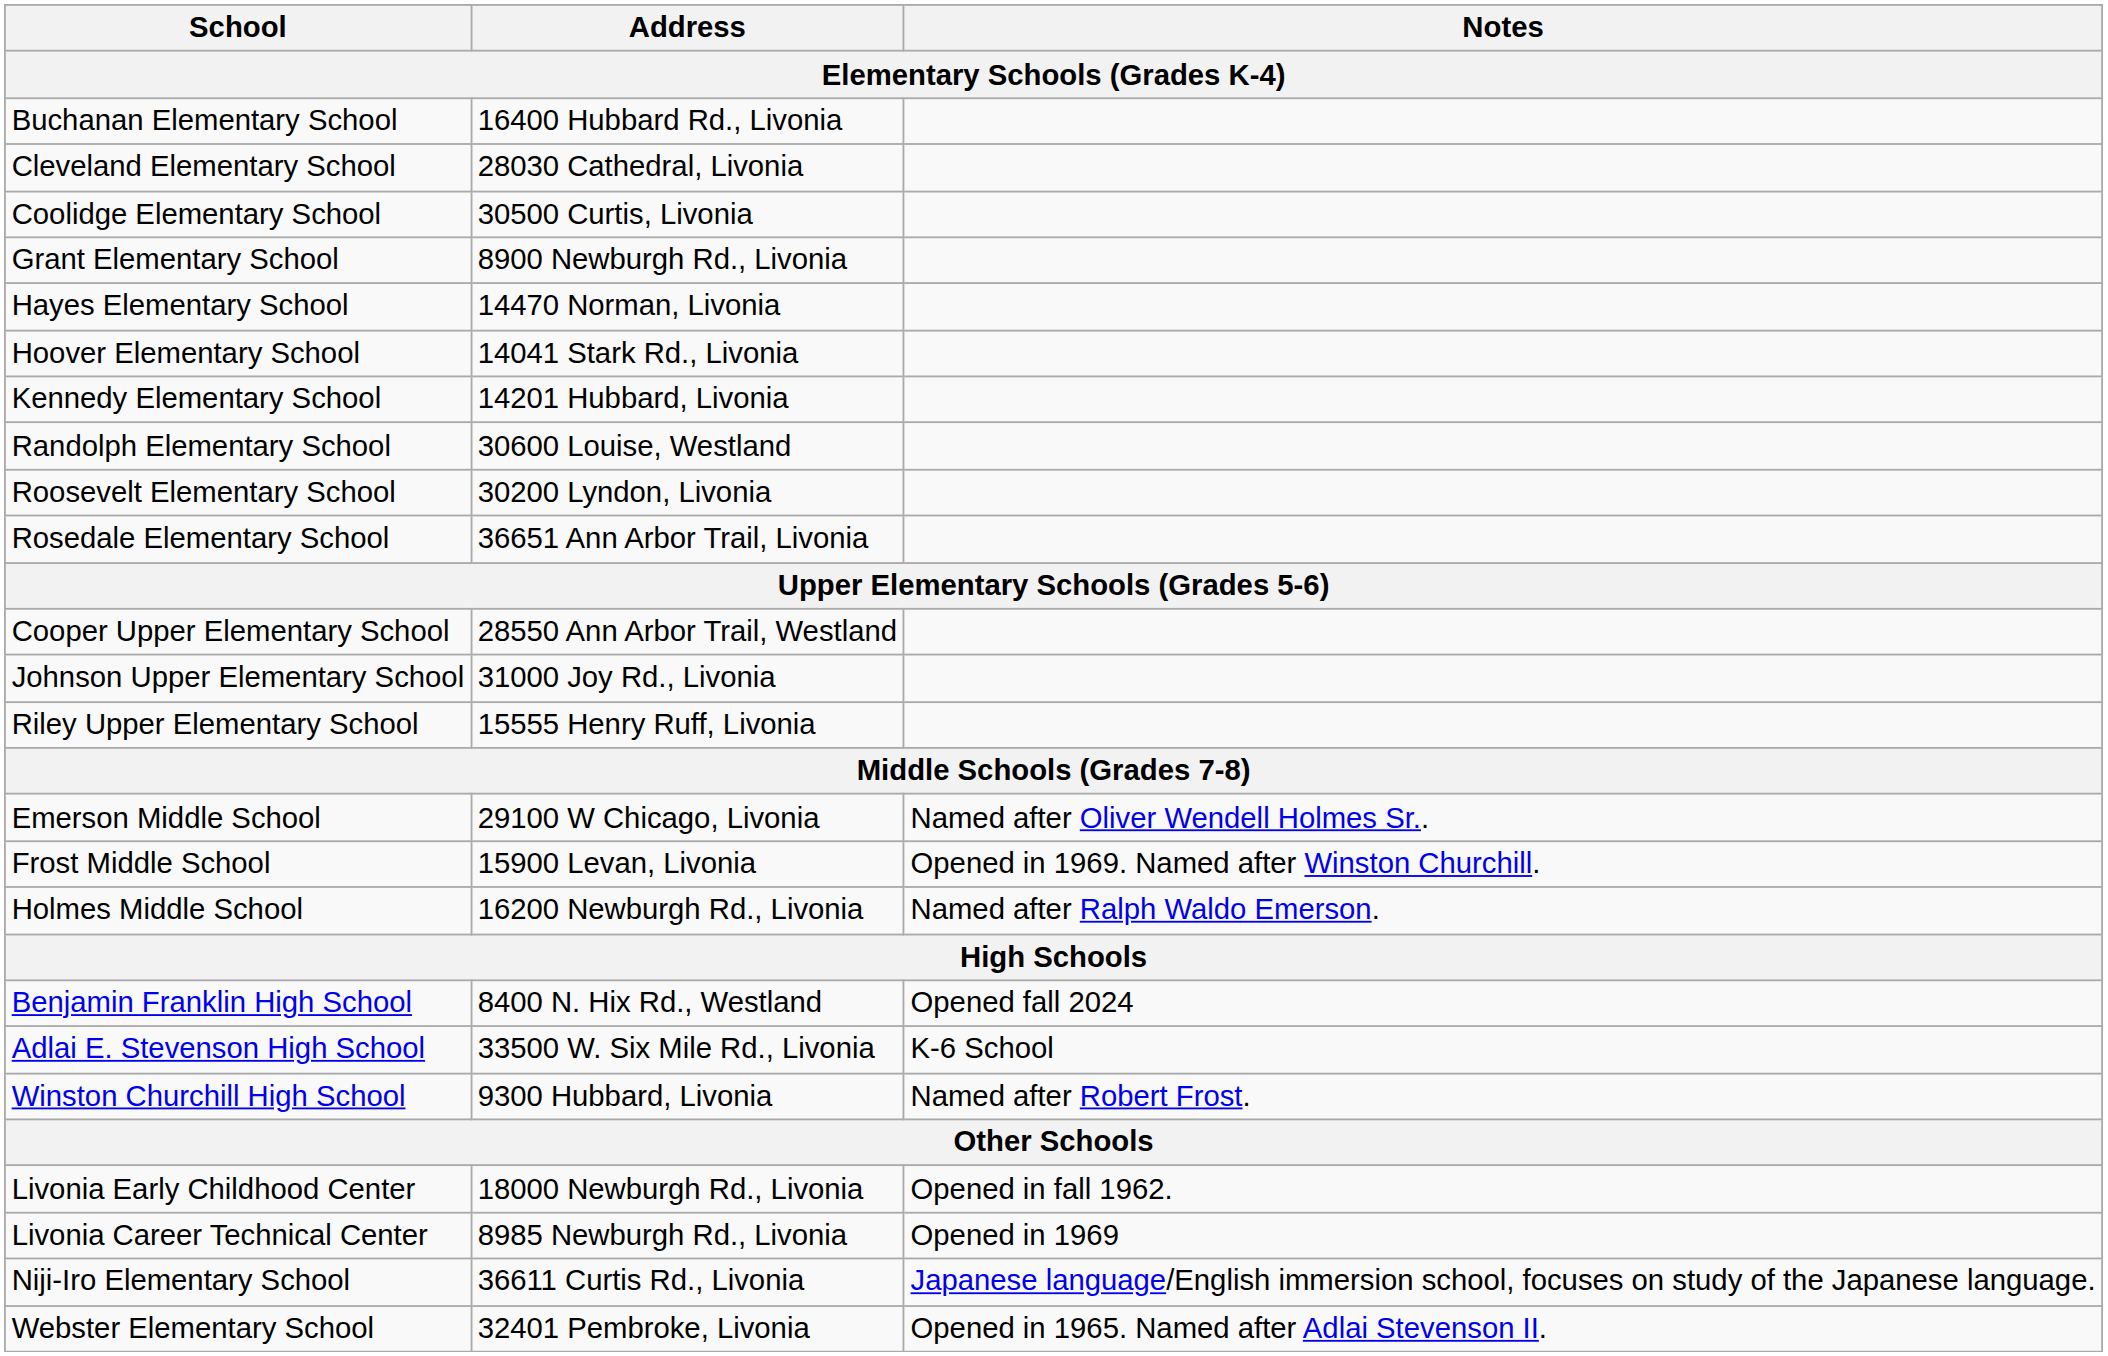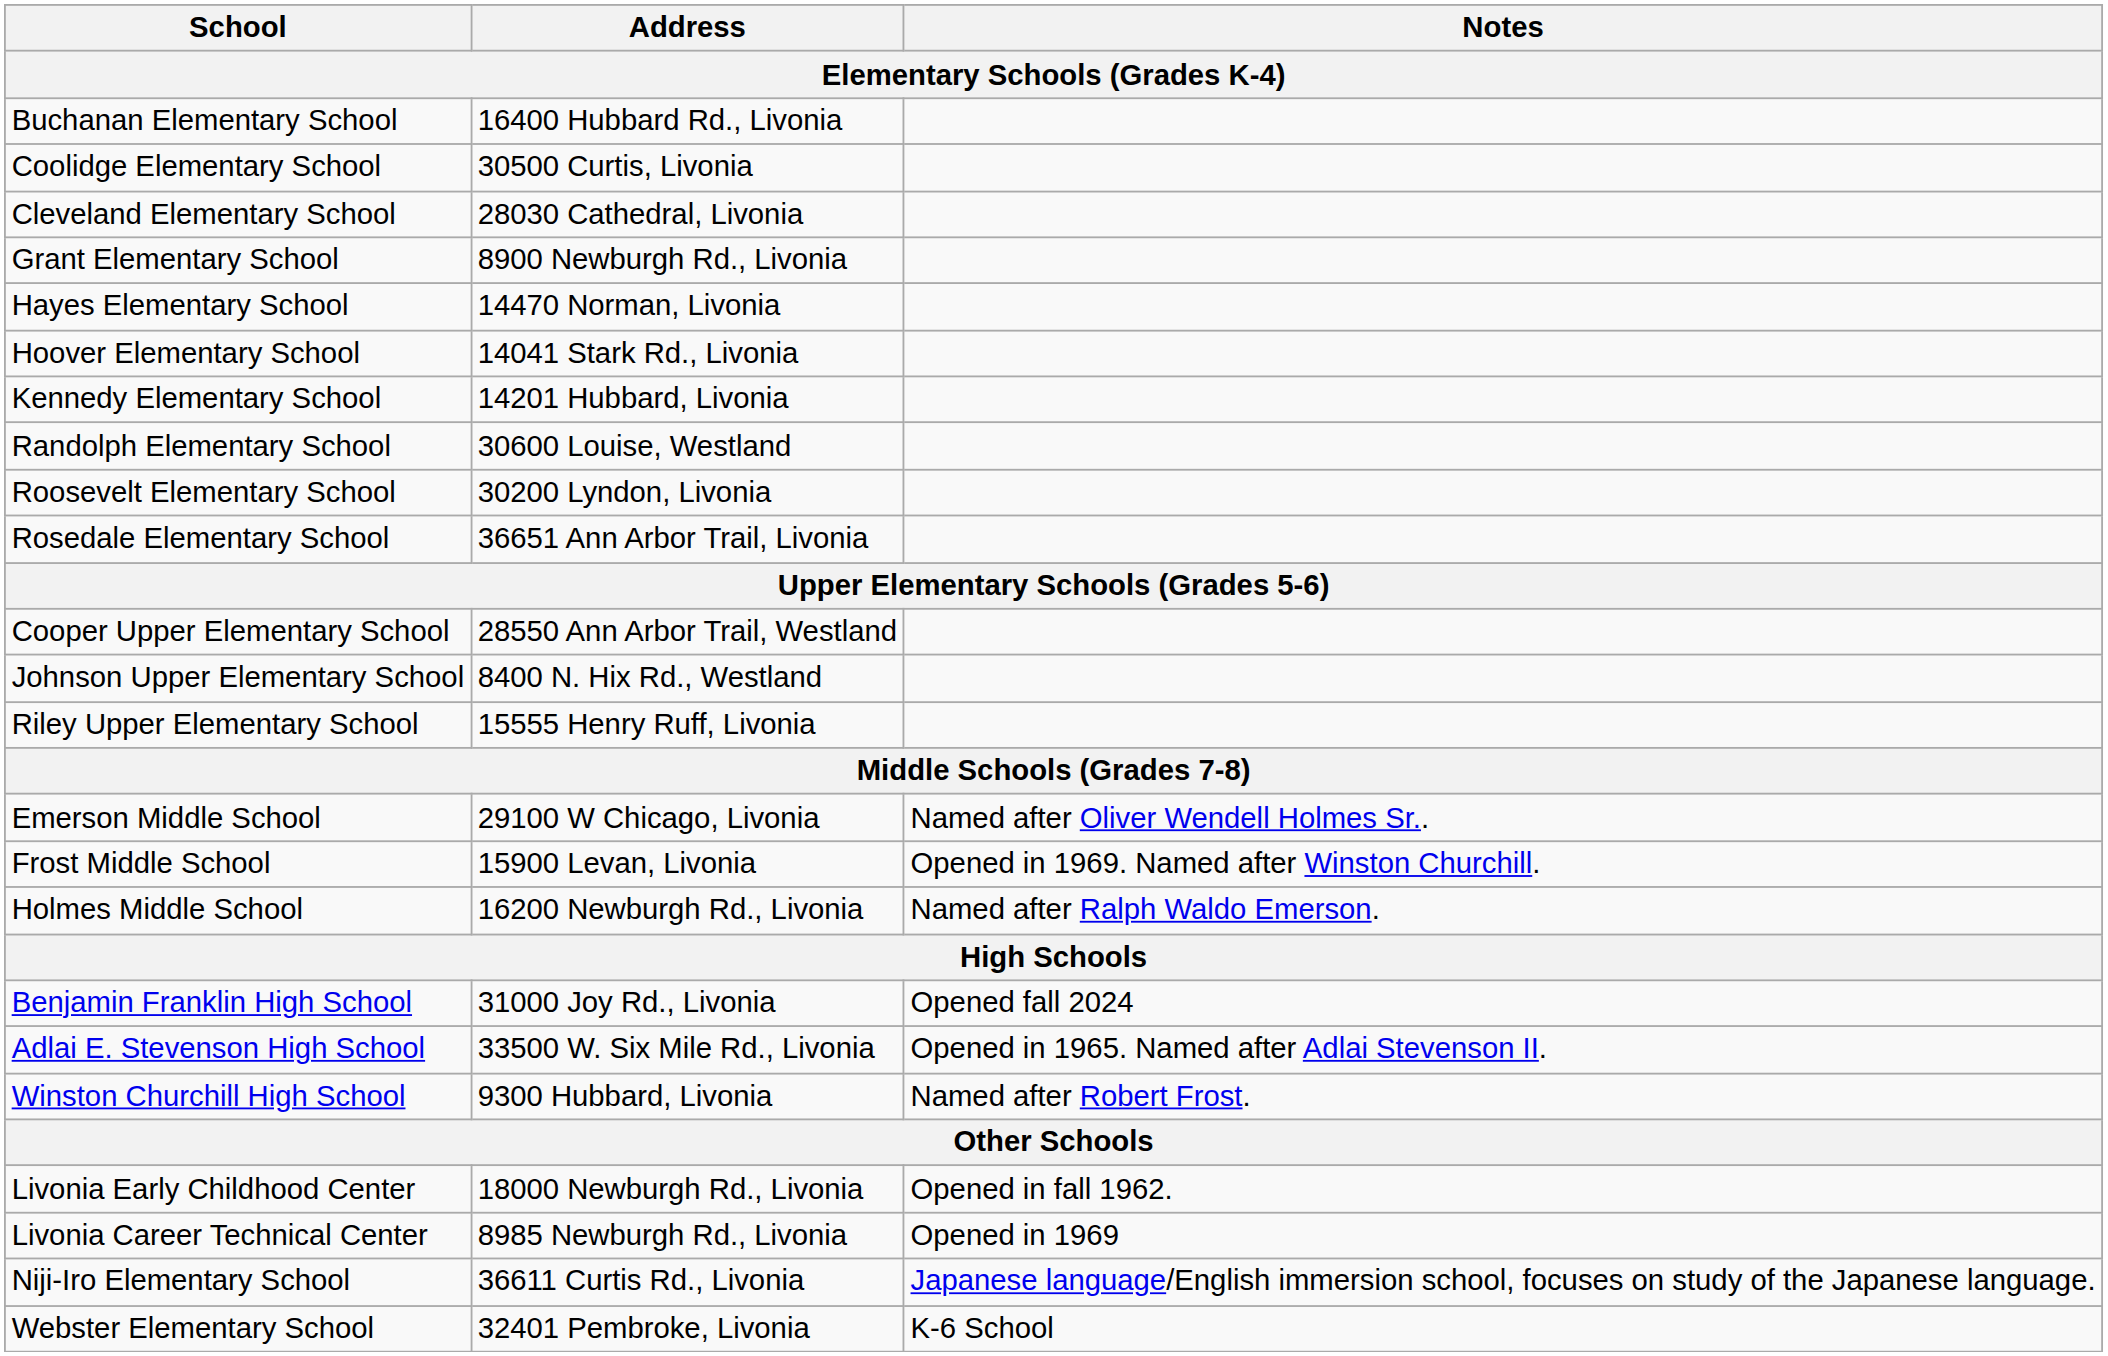 <table class="wikitable">
 <tr>
 <th>School</th>
 <th>Address</th>
 <th>Notes</th>
 </tr>
 <tr>
 <th colspan="3">Elementary Schools (Grades K-4)</th>
 </tr>
 <tr>
 <td>Buchanan Elementary School</td>
 <td>16400 Hubbard Rd., Livonia</td>
 <td></td>
 </tr>
 <tr>
-<td>Cleveland Elementary School</td>
-<td>28030 Cathedral, Livonia</td>
+<td>Coolidge Elementary School</td>
+<td>30500 Curtis, Livonia</td>
 <td></td>
 </tr>
 <tr>
-<td>Coolidge Elementary School</td>
-<td>30500 Curtis, Livonia</td>
+<td>Cleveland Elementary School</td>
+<td>28030 Cathedral, Livonia</td>
 <td></td>
 </tr>
 <tr>
 <td>Grant Elementary School</td>
 <td>8900 Newburgh Rd., Livonia</td>
 <td></td>
 </tr>
 <tr>
 <td>Hayes Elementary School</td>
 <td>14470 Norman, Livonia</td>
 <td></td>
 </tr>
 <tr>
 <td>Hoover Elementary School</td>
 <td>14041 Stark Rd., Livonia</td>
 <td></td>
 </tr>
 <tr>
 <td>Kennedy Elementary School</td>
 <td>14201 Hubbard, Livonia</td>
 <td></td>
 </tr>
 <tr>
 <td>Randolph Elementary School</td>
 <td>30600 Louise, Westland</td>
 <td></td>
 </tr>
 <tr>
 <td>Roosevelt Elementary School</td>
 <td>30200 Lyndon, Livonia</td>
 <td></td>
 </tr>
 <tr>
 <td>Rosedale Elementary School</td>
 <td>36651 Ann Arbor Trail, Livonia</td>
 <td></td>
 </tr>
 <tr>
 <th colspan="3">Upper Elementary Schools (Grades 5-6)</th>
 </tr>
 <tr>
 <td>Cooper Upper Elementary School</td>
 <td>28550 Ann Arbor Trail, Westland</td>
 <td></td>
 </tr>
 <tr>
 <td>Johnson Upper Elementary School</td>
-<td>31000 Joy Rd., Livonia</td>
+<td>8400 N. Hix Rd., Westland</td>
 <td></td>
 </tr>
 <tr>
 <td>Riley Upper Elementary School</td>
 <td>15555 Henry Ruff, Livonia</td>
 <td></td>
 </tr>
 <tr>
 <th colspan="3">Middle Schools (Grades 7-8)</th>
 </tr>
 <tr>
 <td>Emerson Middle School</td>
 <td>29100 W Chicago, Livonia</td>
 <td>Named after <a href='#'>Oliver Wendell Holmes Sr.</a>.</td>
 </tr>
 <tr>
 <td>Frost Middle School</td>
 <td>15900 Levan, Livonia</td>
 <td>Opened in 1969. Named after <a href='#'>Winston Churchill</a>.</td>
 </tr>
 <tr>
 <td>Holmes Middle School</td>
 <td>16200 Newburgh Rd., Livonia</td>
 <td>Named after <a href='#'>Ralph Waldo Emerson</a>.</td>
 </tr>
 <tr>
 <th colspan="3">High Schools</th>
 </tr>
 <tr>
 <td><a href='#'>Benjamin Franklin High School</a></td>
-<td>8400 N. Hix Rd., Westland</td>
+<td>31000 Joy Rd., Livonia</td>
 <td>Opened fall 2024</td>
 </tr>
 <tr>
 <td><a href='#'>Adlai E. Stevenson High School</a></td>
 <td>33500 W. Six Mile Rd., Livonia</td>
-<td>K-6 School</td>
+<td>Opened in 1965. Named after <a href='#'>Adlai Stevenson II</a>.</td>
 </tr>
 <tr>
 <td><a href='#'>Winston Churchill High School</a></td>
 <td>9300 Hubbard, Livonia</td>
 <td>Named after <a href='#'>Robert Frost</a>.</td>
 </tr>
 <tr>
 <th colspan="3">Other Schools</th>
 </tr>
 <tr>
 <td>Livonia Early Childhood Center</td>
 <td>18000 Newburgh Rd., Livonia</td>
 <td>Opened in fall 1962.</td>
 </tr>
 <tr>
 <td>Livonia Career Technical Center</td>
 <td>8985 Newburgh Rd., Livonia</td>
 <td>Opened in 1969</td>
 </tr>
 <tr>
 <td>Niji-Iro Elementary School</td>
 <td>36611 Curtis Rd., Livonia</td>
 <td><a href='#'>Japanese language</a>/English immersion school, focuses on study of the Japanese language.</td>
 </tr>
 <tr>
 <td>Webster Elementary School</td>
 <td>32401 Pembroke, Livonia</td>
-<td>Opened in 1965. Named after <a href='#'>Adlai Stevenson II</a>.</td>
+<td>K-6 School</td>
 </tr>
 <tr>
 </tr>
 </table>
